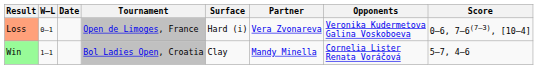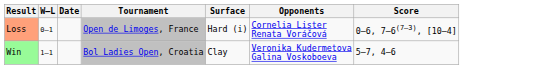 <table class="sortable wikitable">
 <tr>
 <th>Result</th>
 <th class=unsortable>W–L</th>
 <th>Date</th>
 <th>Tournament</th>
 <th>Surface</th>
-<th>Partner</th>
 <th>Opponents</th>
 <th class=unsortable>Score</th>
 </tr>
 <tr>
 <td bgcolor=FFA07A>Loss</td>
 <td><small>0–1</small></td>
 <td><a href='#'></a></td>
 <td bgcolor=silver><a href='#'>Open de Limoges</a>, France</td>
 <td>Hard (i)</td>
-<td> <a href='#'>Vera Zvonareva</a></td>
-<td> <a href='#'>Veronika Kudermetova</a> <br>  <a href='#'>Galina Voskoboeva</a></td>
+<td> <a href='#'>Cornelia Lister</a> <br>  <a href='#'>Renata Voráčová</a></td>
 <td>0–6, 7–6<sup>(7–3)</sup>, [10–4]</td>
 </tr>
 <tr>
 <td bgcolor=98FB98>Win</td>
 <td><small>1–1</small></td>
 <td><a href='#'></a></td>
 <td bgcolor=silver><a href='#'>Bol Ladies Open</a>, Croatia</td>
 <td>Clay</td>
-<td> <a href='#'>Mandy Minella</a></td>
-<td> <a href='#'>Cornelia Lister</a> <br>  <a href='#'>Renata Voráčová</a></td>
+<td> <a href='#'>Veronika Kudermetova</a> <br>  <a href='#'>Galina Voskoboeva</a></td>
 <td>5–7, 4–6</td>
 </tr>
 </table>
